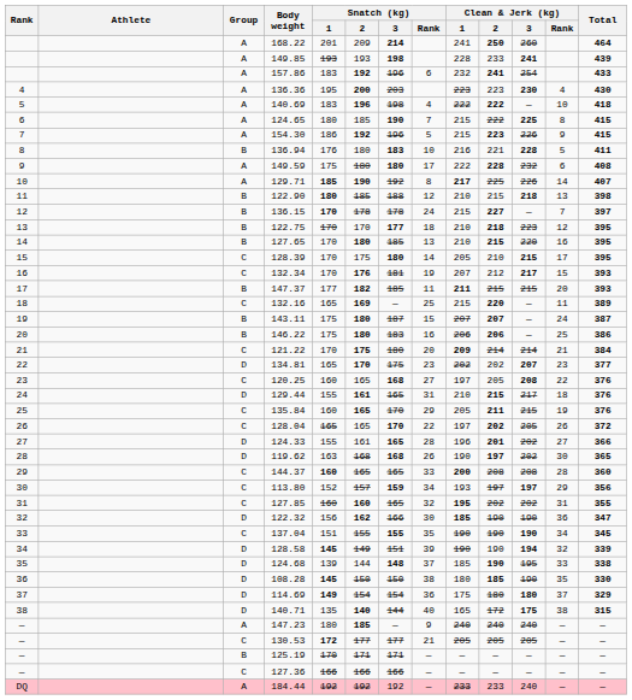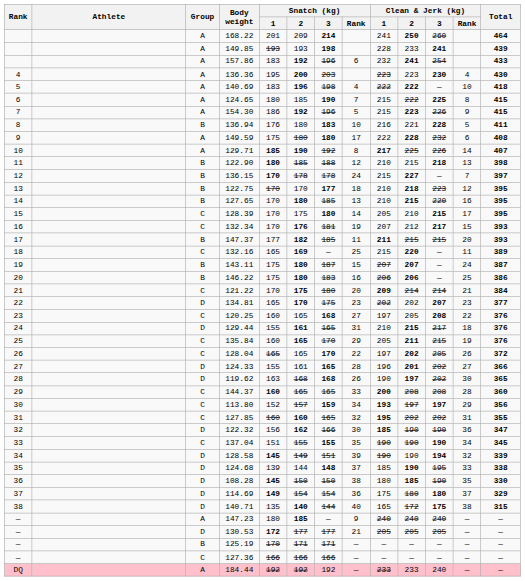 <table class = "wikitable" style="text-align:center;">
 <tr>
 <th rowspan=2 width=40>Rank</th>
 <th rowspan=2 width=250>Athlete</th>
 <th rowspan=2 width=50>Group</th>
 <th rowspan=2 width=60>Body weight</th>
 <th colspan=4>Snatch (kg)</th>
 <th colspan=4>Clean & Jerk (kg)</th>
 <th rowspan=2 width=60>Total</th>
 </tr>
 <tr>
 <th width=40>1</th>
 <th width=40>2</th>
 <th width=40>3</th>
 <th width=40>Rank</th>
 <th width=40>1</th>
 <th width=40>2</th>
 <th width=40>3</th>
 <th width=40>Rank</th>
 </tr>
 <tr>
 <td></td>
 <td align=left></td>
 <td>A</td>
 <td>168.22</td>
 <td>201</td>
 <td>209</td>
 <td><strong>214</strong></td>
 <td></td>
 <td>241</td>
 <td><strong>250</strong></td>
 <td><s>260</s></td>
 <td></td>
 <td><strong>464</strong></td>
 </tr>
 <tr>
 <td></td>
 <td align=left></td>
 <td>A</td>
 <td>149.85</td>
 <td><s>193</s></td>
 <td>193</td>
 <td><strong>198</strong></td>
 <td></td>
 <td>228</td>
 <td>233</td>
 <td><strong>241</strong></td>
 <td></td>
 <td><strong>439</strong></td>
 </tr>
 <tr>
 <td></td>
 <td align=left></td>
 <td>A</td>
 <td>157.86</td>
 <td>183</td>
 <td><strong>192</strong></td>
 <td><s>196</s></td>
 <td>6</td>
 <td>232</td>
 <td><strong>241</strong></td>
 <td><s>254</s></td>
 <td></td>
 <td><strong>433</strong></td>
 </tr>
 <tr>
 <td>4</td>
 <td align=left></td>
 <td>A</td>
 <td>136.36</td>
 <td>195</td>
 <td><strong>200</strong></td>
 <td><s>203</s></td>
 <td></td>
 <td><s>223</s></td>
 <td>223</td>
 <td><strong>230</strong></td>
 <td>4</td>
 <td><strong>430</strong></td>
 </tr>
 <tr>
 <td>5</td>
 <td align=left></td>
 <td>A</td>
 <td>140.69</td>
 <td>183</td>
 <td><strong>196</strong></td>
 <td><s>198</s></td>
 <td>4</td>
 <td><s>222</s></td>
 <td><strong>222</strong></td>
 <td>—</td>
 <td>10</td>
 <td><strong>418</strong></td>
 </tr>
 <tr>
 <td>6</td>
 <td align=left></td>
 <td>A</td>
 <td>124.65</td>
 <td>180</td>
 <td>185</td>
 <td><strong>190</strong></td>
 <td>7</td>
 <td>215</td>
 <td><s>222</s></td>
 <td><strong>225</strong></td>
 <td>8</td>
 <td><strong>415</strong></td>
 </tr>
 <tr>
 <td>7</td>
 <td align=left></td>
 <td>A</td>
 <td>154.30</td>
 <td>186</td>
 <td><strong>192</strong></td>
 <td><s>196</s></td>
 <td>5</td>
 <td>215</td>
 <td><strong>223</strong></td>
 <td><s>226</s></td>
 <td>9</td>
 <td><strong>415</strong></td>
 </tr>
 <tr>
 <td>8</td>
 <td align=left></td>
 <td>B</td>
 <td>136.94</td>
 <td>176</td>
 <td>180</td>
 <td><strong>183</strong></td>
 <td>10</td>
 <td>216</td>
 <td>221</td>
 <td><strong>228</strong></td>
 <td>5</td>
 <td><strong>411</strong></td>
 </tr>
 <tr>
 <td>9</td>
 <td align=left></td>
 <td>A</td>
 <td>149.59</td>
 <td>175</td>
 <td><s>180</s></td>
 <td><strong>180</strong></td>
 <td>17</td>
 <td>222</td>
 <td><strong>228</strong></td>
 <td><s>232</s></td>
 <td>6</td>
 <td><strong>408</strong></td>
 </tr>
 <tr>
 <td>10</td>
 <td align=left></td>
 <td>A</td>
 <td>129.71</td>
 <td><strong>185</strong></td>
 <td><strong>190</strong></td>
 <td><s>192</s></td>
 <td>8</td>
 <td><strong>217</strong></td>
 <td><s>225</s></td>
 <td><s>226</s></td>
 <td>14</td>
 <td><strong>407</strong></td>
 </tr>
 <tr>
 <td>11</td>
 <td align=left></td>
 <td>B</td>
 <td>122.90</td>
 <td><strong>180</strong></td>
 <td><s>185</s></td>
 <td><s>188</s></td>
 <td>12</td>
 <td>210</td>
 <td>215</td>
 <td><strong>218</strong></td>
 <td>13</td>
 <td><strong>398</strong></td>
 </tr>
 <tr>
 <td>12</td>
 <td align=left></td>
 <td>B</td>
 <td>136.15</td>
 <td><strong>170</strong></td>
 <td><s>178</s></td>
 <td><s>178</s></td>
 <td>24</td>
 <td>215</td>
 <td><strong>227</strong></td>
 <td>—</td>
 <td>7</td>
 <td><strong>397</strong></td>
 </tr>
 <tr>
 <td>13</td>
 <td align=left></td>
 <td>B</td>
 <td>122.75</td>
 <td><s>170</s></td>
 <td>170</td>
 <td><strong>177</strong></td>
 <td>18</td>
 <td>210</td>
 <td><strong>218</strong></td>
 <td><s>223</s></td>
 <td>12</td>
 <td><strong>395</strong></td>
 </tr>
 <tr>
 <td>14</td>
 <td align=left></td>
 <td>B</td>
 <td>127.65</td>
 <td>170</td>
 <td><strong>180</strong></td>
 <td><s>185</s></td>
 <td>13</td>
 <td>210</td>
 <td><strong>215</strong></td>
 <td><s>220</s></td>
 <td>16</td>
 <td><strong>395</strong></td>
 </tr>
 <tr>
 <td>15</td>
 <td align=left></td>
 <td>C</td>
 <td>128.39</td>
 <td>170</td>
 <td>175</td>
 <td><strong>180</strong></td>
 <td>14</td>
 <td>205</td>
 <td>210</td>
 <td><strong>215</strong></td>
 <td>17</td>
 <td><strong>395</strong></td>
 </tr>
 <tr>
 <td>16</td>
 <td align=left></td>
 <td>C</td>
 <td>132.34</td>
 <td>170</td>
 <td><strong>176</strong></td>
 <td><s>181 </s></td>
 <td>19</td>
 <td>207</td>
 <td>212</td>
 <td><strong>217</strong></td>
 <td>15</td>
 <td><strong>393</strong></td>
 </tr>
 <tr>
 <td>17</td>
 <td align=left></td>
 <td>B</td>
 <td>147.37</td>
 <td>177</td>
 <td><strong>182</strong></td>
 <td><s>185</s></td>
 <td>11</td>
 <td><strong>211</strong></td>
 <td><s>215</s></td>
 <td><s>215</s></td>
 <td>20</td>
 <td><strong>393</strong></td>
 </tr>
 <tr>
 <td>18</td>
 <td align=left></td>
 <td>C</td>
 <td>132.16</td>
 <td>165</td>
 <td><strong>169</strong></td>
 <td>—</td>
 <td>25</td>
 <td>215</td>
 <td><strong>220</strong></td>
 <td>—</td>
 <td>11</td>
 <td><strong>389</strong></td>
 </tr>
 <tr>
 <td>19</td>
 <td align=left></td>
 <td>B</td>
 <td>143.11</td>
 <td>175</td>
 <td><strong>180</strong></td>
 <td><s>187</s></td>
 <td>15</td>
 <td><s>207</s></td>
 <td><strong>207</strong></td>
 <td>—</td>
 <td>24</td>
 <td><strong>387</strong></td>
 </tr>
 <tr>
 <td>20</td>
 <td align=left></td>
 <td>B</td>
 <td>146.22</td>
 <td>175</td>
 <td><strong>180</strong></td>
 <td><s>183</s></td>
 <td>16</td>
 <td><s>206</s></td>
 <td><strong>206</strong></td>
 <td>—</td>
 <td>25</td>
 <td><strong>386</strong></td>
 </tr>
 <tr>
 <td>21</td>
 <td align=left></td>
 <td>C</td>
 <td>121.22</td>
 <td>170</td>
 <td><strong>175</strong></td>
 <td><s>180 </s></td>
 <td>20</td>
 <td><strong>209</strong></td>
 <td><s>214 </s></td>
 <td><s>214 </s></td>
 <td>21</td>
 <td><strong>384</strong></td>
 </tr>
 <tr>
 <td>22</td>
 <td align=left></td>
 <td>D</td>
 <td>134.81</td>
 <td>165</td>
 <td><strong>170</strong></td>
 <td><s>175</s></td>
 <td>23</td>
 <td><s>202</s></td>
 <td>202</td>
 <td><strong>207</strong></td>
 <td>23</td>
 <td><strong>377</strong></td>
 </tr>
 <tr>
 <td>23</td>
 <td align=left></td>
 <td>C</td>
 <td>120.25</td>
 <td>160</td>
 <td>165</td>
 <td><strong>168</strong></td>
 <td>27</td>
 <td>197</td>
 <td>205</td>
 <td><strong>208</strong></td>
 <td>22</td>
 <td><strong>376</strong></td>
 </tr>
 <tr>
 <td>24</td>
 <td align=left></td>
 <td>D</td>
 <td>129.44</td>
 <td>155</td>
 <td><strong>161</strong></td>
 <td><s>165 </s></td>
 <td>31</td>
 <td>210</td>
 <td><strong>215</strong></td>
 <td><s>217</s></td>
 <td>18</td>
 <td><strong>376</strong></td>
 </tr>
 <tr>
 <td>25</td>
 <td align=left></td>
 <td>C</td>
 <td>135.84</td>
 <td>160</td>
 <td><strong>165</strong></td>
 <td><s>170 </s></td>
 <td>29</td>
 <td>205</td>
 <td><strong>211</strong></td>
 <td><s>215 </s></td>
 <td>19</td>
 <td><strong>376</strong></td>
 </tr>
 <tr>
 <td>26</td>
 <td align=left></td>
 <td>C</td>
 <td>128.04</td>
 <td><s>165 </s></td>
 <td>165</td>
 <td><strong>170</strong></td>
 <td>22</td>
 <td>197</td>
 <td><strong>202</strong></td>
 <td><s>205 </s></td>
 <td>26</td>
 <td><strong>372</strong></td>
 </tr>
 <tr>
 <td>27</td>
 <td align=left></td>
 <td>D</td>
 <td>124.33</td>
 <td>155</td>
 <td>161</td>
 <td><strong>165</strong></td>
 <td>28</td>
 <td>196</td>
 <td><strong>201</strong></td>
 <td><s>202</s></td>
 <td>27</td>
 <td><strong>366</strong></td>
 </tr>
 <tr>
 <td>28</td>
 <td align=left></td>
 <td>D</td>
 <td>119.62</td>
 <td>163</td>
 <td><s>168</s></td>
 <td><strong>168</strong></td>
 <td>26</td>
 <td>190</td>
 <td><strong>197</strong></td>
 <td><s>202</s></td>
 <td>30</td>
 <td><strong>365</strong></td>
 </tr>
 <tr>
 <td>29</td>
 <td align=left></td>
 <td>C</td>
 <td>144.37</td>
 <td><strong>160</strong></td>
 <td><s>165 </s></td>
 <td><s>165 </s></td>
 <td>33</td>
 <td><strong>200</strong></td>
 <td><s>208 </s></td>
 <td><s>208 </s></td>
 <td>28</td>
 <td><strong>360</strong></td>
 </tr>
 <tr>
 <td>30</td>
 <td align=left></td>
 <td>C</td>
 <td>113.80</td>
 <td>152</td>
 <td><s>157 </s></td>
 <td><strong>159</strong></td>
 <td>34</td>
-<td>193</td>
+<td><strong>193</strong></td>
 <td><s>197 </s></td>
 <td><strong>197</strong></td>
 <td>29</td>
 <td><strong>356</strong></td>
 </tr>
 <tr>
 <td>31</td>
 <td align=left></td>
 <td>C</td>
 <td>127.85</td>
 <td><s>160 </s></td>
 <td><strong>160</strong></td>
 <td><s>165 </s></td>
 <td>32</td>
 <td><strong>195</strong></td>
 <td><s>202 </s></td>
 <td><s>202 </s></td>
 <td>31</td>
 <td><strong>355</strong></td>
 </tr>
 <tr>
 <td>32</td>
 <td align=left></td>
 <td>D</td>
 <td>122.32</td>
 <td>156</td>
 <td><strong>162</strong></td>
 <td><s>166</s></td>
 <td>30</td>
 <td><strong>185</strong></td>
 <td><s>190</s></td>
 <td><s>190</s></td>
 <td>36</td>
 <td><strong>347</strong></td>
 </tr>
 <tr>
 <td>33</td>
 <td align=left></td>
 <td>C</td>
 <td>137.04</td>
 <td>151</td>
 <td><s>155</s></td>
 <td><strong>155</strong></td>
 <td>35</td>
 <td><s>190</s></td>
 <td><s>190</s></td>
 <td><strong>190</strong></td>
 <td>34</td>
 <td><strong>345</strong></td>
 </tr>
 <tr>
 <td>34</td>
 <td align=left></td>
 <td>D</td>
 <td>128.58</td>
 <td><strong>145</strong></td>
 <td><s>149</s></td>
 <td><s>151</s></td>
 <td>39</td>
 <td><s>190</s></td>
 <td>190</td>
 <td><strong>194</strong></td>
 <td>32</td>
 <td><strong>339</strong></td>
 </tr>
 <tr>
 <td>35</td>
 <td align=left></td>
 <td>D</td>
 <td>124.68</td>
 <td>139</td>
 <td>144</td>
 <td><strong>148</strong></td>
 <td>37</td>
 <td>185</td>
 <td><strong>190</strong></td>
 <td><s>195</s></td>
 <td>33</td>
 <td><strong>338</strong></td>
 </tr>
 <tr>
 <td>36</td>
 <td align=left></td>
 <td>D</td>
 <td>108.28</td>
 <td><strong>145</strong></td>
 <td><s>150</s></td>
 <td><s>150</s></td>
 <td>38</td>
 <td>180</td>
 <td><strong>185</strong></td>
 <td><s>190</s></td>
 <td>35</td>
 <td><strong>330</strong></td>
 </tr>
 <tr>
 <td>37</td>
 <td align=left></td>
 <td>D</td>
 <td>114.69</td>
 <td><strong>149</strong></td>
 <td><s>154</s></td>
 <td><s>154</s></td>
 <td>36</td>
 <td>175</td>
 <td><s>180</s></td>
 <td><strong>180</strong></td>
 <td>37</td>
 <td><strong>329</strong></td>
 </tr>
 <tr>
 <td>38</td>
 <td align=left></td>
 <td>D</td>
 <td>140.71</td>
 <td>135</td>
 <td><strong>140</strong></td>
 <td><s>144</s></td>
 <td>40</td>
 <td>165</td>
 <td><s>172</s></td>
 <td><strong>175</strong></td>
 <td>38</td>
 <td><strong>315</strong></td>
 </tr>
 <tr>
 <td>—</td>
 <td align=left></td>
 <td>A</td>
 <td>147.23</td>
 <td>180</td>
 <td><strong>185</strong></td>
 <td>—</td>
 <td>9</td>
 <td><s>240</s></td>
 <td><s>240</s></td>
 <td><s>240</s></td>
 <td>—</td>
 <td>—</td>
 </tr>
 <tr>
 <td>—</td>
 <td align=left></td>
-<td>C</td>
+<td>D</td>
 <td>130.53</td>
 <td><strong>172</strong></td>
 <td><s>177 </s></td>
 <td><s>177 </s></td>
 <td>21</td>
 <td><s>205 </s></td>
 <td><s>205 </s></td>
 <td><s>205 </s></td>
 <td>—</td>
 <td>—</td>
 </tr>
 <tr>
 <td>—</td>
 <td align=left></td>
 <td>B</td>
 <td>125.19</td>
 <td><s>170</s></td>
 <td><s>171</s></td>
 <td><s>171</s></td>
 <td>—</td>
 <td>—</td>
 <td>—</td>
 <td>—</td>
 <td>—</td>
 <td>—</td>
 </tr>
 <tr>
 <td>—</td>
 <td align=left></td>
 <td>C</td>
 <td>127.36</td>
 <td><s>166 </s></td>
 <td><s>166 </s></td>
 <td><s>166 </s></td>
 <td>—</td>
 <td>—</td>
 <td>—</td>
 <td>—</td>
 <td>—</td>
 <td>—</td>
 </tr>
 <tr bgcolor=pink>
 <td>DQ</td>
 <td align=left></td>
 <td>A</td>
 <td>184.44</td>
 <td><s>192</s></td>
 <td><s>192</s></td>
 <td>192</td>
 <td>—</td>
 <td><s>233</s></td>
 <td>233</td>
 <td>240</td>
 <td>—</td>
 <td>—</td>
 </tr>
 </table>
